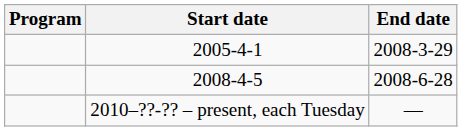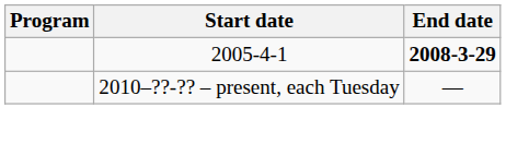 <table class="wikitable" style="text-align:center" cellpadding="2">
 <tr>
 <th>Program</th>
 <th>Start date</th>
 <th>End date</th>
 </tr>
 <tr>
 <td></td>
 <td align="center">2005-4-1</td>
-<td align="center">2008-3-29</td>
-</tr>
-<tr>
-<td></td>
-<td align="center">2008-4-5</td>
-<td align="center">2008-6-28</td>
+<td align="center"><strong>2008-3-29</strong></td>
 </tr>
 <tr>
 <td></td>
 <td align="center">2010–??-?? – present, each Tuesday</td>
 <td align="center">—</td>
 </tr>
 </table>
